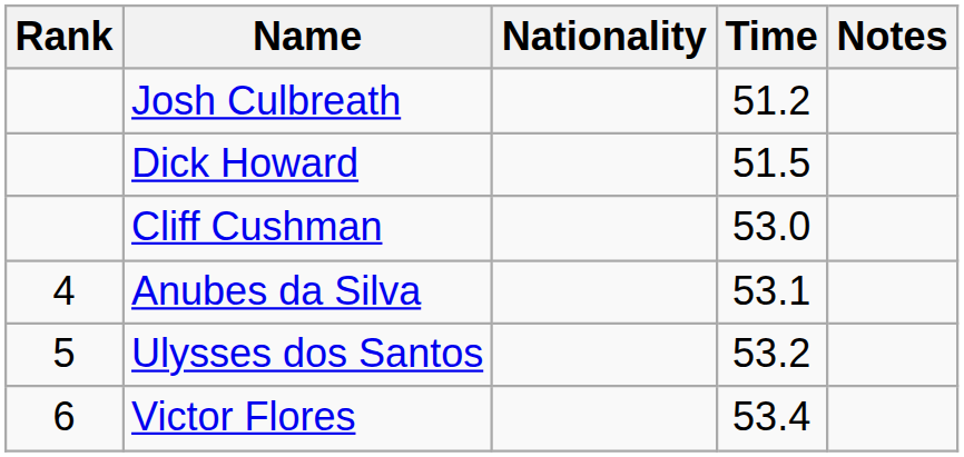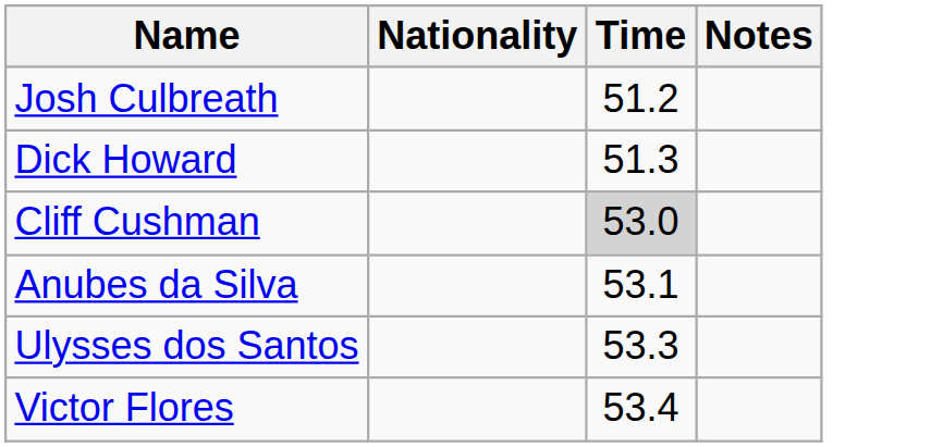 <table class="wikitable sortable" style="text-align:center">
 <tr>
-<th>Rank</th>
 <th>Name</th>
 <th>Nationality</th>
 <th>Time</th>
 <th>Notes</th>
 </tr>
 <tr>
-<td></td>
 <td align=left><a href='#'>Josh Culbreath</a></td>
 <td align=left></td>
 <td>51.2</td>
 <td></td>
 </tr>
 <tr>
-<td></td>
 <td align=left><a href='#'>Dick Howard</a></td>
 <td align=left></td>
-<td>51.5</td>
+<td>51.3</td>
 <td></td>
 </tr>
 <tr>
-<td></td>
 <td align=left><a href='#'>Cliff Cushman</a></td>
 <td align=left></td>
-<td>53.0</td>
+<td style="background: lightgrey;">53.0</td>
 <td></td>
 </tr>
 <tr>
-<td>4</td>
 <td align=left><a href='#'>Anubes da Silva</a></td>
 <td align=left></td>
 <td>53.1</td>
 <td></td>
 </tr>
 <tr>
-<td>5</td>
 <td align=left><a href='#'>Ulysses dos Santos</a></td>
 <td align=left></td>
-<td>53.2</td>
+<td>53.3</td>
 <td></td>
 </tr>
 <tr>
-<td>6</td>
 <td align=left><a href='#'>Victor Flores</a></td>
 <td align=left></td>
 <td>53.4</td>
 <td></td>
 </tr>
 </table>
